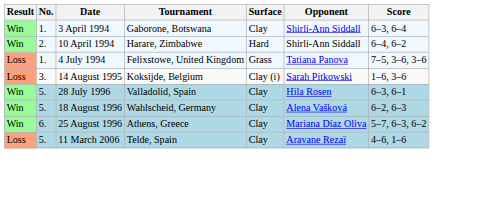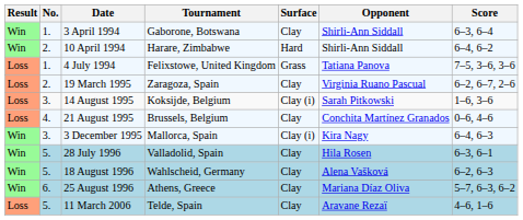 <table class="sortable wikitable">
 <tr>
 <th>Result</th>
 <th>No.</th>
 <th>Date</th>
 <th>Tournament</th>
 <th>Surface</th>
 <th>Opponent</th>
 <th class="unsortable">Score</th>
 </tr>
 <tr bgcolor="#f0f8ff">
 <td style="background:#98fb98;">Win</td>
 <td>1.</td>
 <td>3 April 1994</td>
 <td>Gaborone, Botswana</td>
 <td>Clay</td>
 <td> <a href='#'>Shirli-Ann Siddall</a></td>
 <td>6–3, 6–4</td>
 </tr>
 <tr bgcolor="#f0f8ff">
 <td style="background:#98fb98;">Win</td>
 <td>2.</td>
 <td>10 April 1994</td>
 <td>Harare, Zimbabwe</td>
 <td>Hard</td>
 <td> Shirli-Ann Siddall</td>
 <td>6–4, 6–2</td>
 </tr>
 <tr bgcolor="#f0f8ff">
 <td style="background:#ffa07a;">Loss</td>
 <td>1.</td>
 <td>4 July 1994</td>
 <td>Felixstowe, United Kingdom</td>
 <td>Grass</td>
 <td> <a href='#'>Tatiana Panova</a></td>
 <td>7–5, 3–6, 3–6</td>
 </tr>
+<tr bgcolor="#f0f8ff">
+<td style="background:#ffa07a;">Loss</td>
+<td>2.</td>
+<td>19 March 1995</td>
+<td>Zaragoza, Spain</td>
+<td>Clay</td>
+<td> <a href='#'>Virginia Ruano Pascual</a></td>
+<td>6–2, 6–7, 2–6</td>
+</tr>
 <tr>
 <td style="background:#ffa07a;">Loss</td>
 <td>3.</td>
 <td>14 August 1995</td>
 <td>Koksijde, Belgium</td>
 <td>Clay (i)</td>
 <td> <a href='#'>Sarah Pitkowski</a></td>
 <td>1–6, 3–6</td>
+</tr>
+<tr bgcolor="#f0f8ff">
+<td style="background:#ffa07a;">Loss</td>
+<td>4.</td>
+<td>21 August 1995</td>
+<td>Brussels, Belgium</td>
+<td>Clay</td>
+<td> <a href='#'>Conchita Martínez Granados</a></td>
+<td>0–6, 4–6</td>
+</tr>
+<tr bgcolor="#f0f8ff">
+<td style="background:#98fb98;">Win</td>
+<td>3.</td>
+<td>3 December 1995</td>
+<td>Mallorca, Spain</td>
+<td>Clay (i)</td>
+<td> <a href='#'>Kira Nagy</a></td>
+<td>6–4, 6–3</td>
 </tr>
 <tr style="background:lightblue;">
 <td style="background:#98fb98;">Win</td>
 <td>5.</td>
 <td>28 July 1996</td>
 <td>Valladolid, Spain</td>
 <td>Clay</td>
 <td> <a href='#'>Hila Rosen</a></td>
 <td>6–3, 6–1</td>
 </tr>
 <tr style="background:lightblue;">
 <td style="background:#98fb98;">Win</td>
 <td>5.</td>
 <td>18 August 1996</td>
 <td>Wahlscheid, Germany</td>
 <td>Clay</td>
 <td> <a href='#'>Alena Vašková</a></td>
 <td>6–2, 6–3</td>
 </tr>
 <tr style="background:lightblue;">
 <td style="background:#98fb98;">Win</td>
 <td>6.</td>
 <td>25 August 1996</td>
 <td>Athens, Greece</td>
 <td>Clay</td>
 <td> <a href='#'>Mariana Díaz Oliva</a></td>
 <td>5–7, 6–3, 6–2</td>
 </tr>
 <tr style="background:lightblue;">
 <td style="background:#ffa07a;">Loss</td>
 <td>5.</td>
 <td>11 March 2006</td>
 <td>Telde, Spain</td>
 <td>Clay</td>
 <td> <a href='#'>Aravane Rezaï</a></td>
 <td>4–6, 1–6</td>
 </tr>
 </table>
